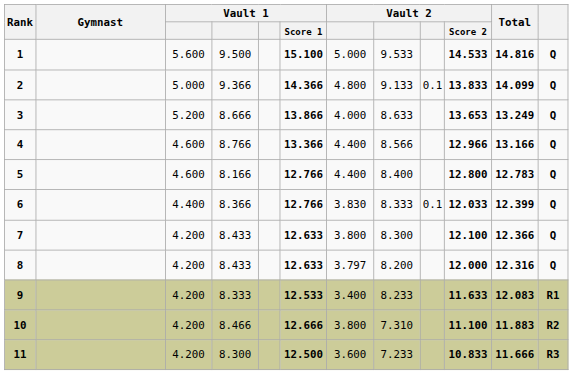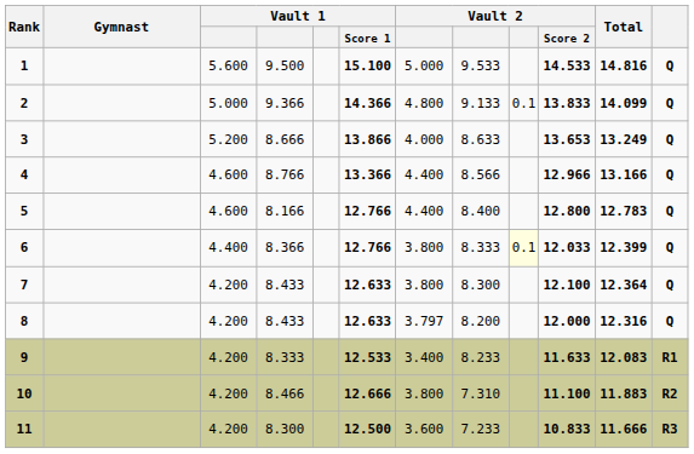 <table style="text-align:center;" class="wikitable sortable">
 <tr>
 <th style="width:15px;" rowspan="2">Rank</th>
 <th style="width:150px;" rowspan="2">Gymnast</th>
 <th colspan="4">Vault 1</th>
 <th colspan="4">Vault 2</th>
 <th style="width:50px;" rowspan="2">Total</th>
 <th style="width:30px;" rowspan="2"><small></small></th>
 </tr>
 <tr>
 <th style="width:50px;"><small></small></th>
 <th style="width:50px;"><small></small></th>
 <th style="width:20px;"><small></small></th>
 <th style="width:50px;"><small>Score 1</small></th>
 <th style="width:50px;"><small></small></th>
 <th style="width:50px;"><small></small></th>
 <th style="width:20px;"><small></small></th>
 <th style="width:50px;"><small>Score 2</small></th>
 </tr>
 <tr>
 <td scope="row" style="text-align:center"><strong>1</strong></td>
 <td style="height:30px; text-align:left;"></td>
 <td>5.600</td>
 <td>9.500</td>
 <td></td>
 <td><strong>15.100</strong></td>
 <td>5.000</td>
 <td>9.533</td>
 <td></td>
 <td><strong>14.533</strong></td>
 <td><strong>14.816</strong></td>
 <td><strong>Q</strong></td>
 </tr>
 <tr>
 <td scope="row" style="text-align:center"><strong>2</strong></td>
 <td style="height:30px; text-align:left;"></td>
 <td>5.000</td>
 <td>9.366</td>
 <td></td>
 <td><strong>14.366</strong></td>
 <td>4.800</td>
 <td>9.133</td>
 <td>0.1</td>
 <td><strong>13.833</strong></td>
 <td><strong>14.099</strong></td>
 <td><strong>Q</strong></td>
 </tr>
 <tr>
 <td scope="row" style="text-align:center"><strong>3</strong></td>
 <td style="height:30px; text-align:left;"></td>
 <td>5.200</td>
 <td>8.666</td>
 <td></td>
 <td><strong>13.866</strong></td>
 <td>4.000</td>
 <td>8.633</td>
 <td></td>
 <td><strong>13.653</strong></td>
 <td><strong>13.249</strong></td>
 <td><strong>Q</strong></td>
 </tr>
 <tr>
 <td scope="row" style="text-align:center"><strong>4</strong></td>
 <td style="height:30px; text-align:left;"></td>
 <td>4.600</td>
 <td>8.766</td>
 <td></td>
 <td><strong>13.366</strong></td>
 <td>4.400</td>
 <td>8.566</td>
 <td></td>
 <td><strong>12.966</strong></td>
 <td><strong>13.166</strong></td>
 <td><strong>Q</strong></td>
 </tr>
 <tr>
 <td scope="row" style="text-align:center"><strong>5</strong></td>
 <td style="height:30px; text-align:left;"></td>
 <td>4.600</td>
 <td>8.166</td>
 <td></td>
 <td><strong>12.766</strong></td>
 <td>4.400</td>
 <td>8.400</td>
 <td></td>
 <td><strong>12.800</strong></td>
 <td><strong>12.783</strong></td>
 <td><strong>Q</strong></td>
 </tr>
 <tr>
 <td scope="row" style="text-align:center"><strong>6</strong></td>
 <td style="height:30px; text-align:left;"></td>
 <td>4.400</td>
 <td>8.366</td>
 <td></td>
 <td><strong>12.766</strong></td>
-<td>3.830</td>
+<td>3.800</td>
 <td>8.333</td>
-<td>0.1</td>
+<td style="background: lightyellow;">0.1</td>
 <td><strong>12.033</strong></td>
 <td><strong>12.399</strong></td>
 <td><strong>Q</strong></td>
 </tr>
 <tr>
 <td scope="row" style="text-align:center"><strong>7</strong></td>
 <td style="height:30px; text-align:left;"></td>
 <td>4.200</td>
 <td>8.433</td>
 <td></td>
 <td><strong>12.633</strong></td>
 <td>3.800</td>
 <td>8.300</td>
 <td></td>
 <td><strong>12.100</strong></td>
-<td><strong>12.366</strong></td>
+<td><strong>12.364</strong></td>
 <td><strong>Q</strong></td>
 </tr>
 <tr>
 <td scope="row" style="text-align:center"><strong>8</strong></td>
 <td style="height:30px; text-align:left;"></td>
 <td>4.200</td>
 <td>8.433</td>
 <td></td>
 <td><strong>12.633</strong></td>
 <td>3.797</td>
 <td>8.200</td>
 <td></td>
 <td><strong>12.000</strong></td>
 <td><strong>12.316</strong></td>
 <td><strong>Q</strong></td>
 </tr>
 <tr style="background:#cccc99;">
 <td scope="row" style="text-align:center"><strong>9</strong></td>
 <td style="height:30px; text-align:left;"></td>
 <td>4.200</td>
 <td>8.333</td>
 <td></td>
 <td><strong>12.533</strong></td>
 <td>3.400</td>
 <td>8.233</td>
 <td></td>
 <td><strong>11.633</strong></td>
 <td><strong>12.083</strong></td>
 <td><strong>R1</strong></td>
 </tr>
 <tr style="background:#cccc99;">
 <td scope="row" style="text-align:center"><strong>10</strong></td>
 <td style="height:30px; text-align:left;"></td>
 <td>4.200</td>
 <td>8.466</td>
 <td></td>
 <td><strong>12.666</strong></td>
 <td>3.800</td>
 <td>7.310</td>
 <td></td>
 <td><strong>11.100</strong></td>
 <td><strong>11.883</strong></td>
 <td><strong>R2</strong></td>
 </tr>
 <tr style="background:#cccc99;">
 <td scope="row" style="text-align:center"><strong>11</strong></td>
 <td style="height:30px; text-align:left;"></td>
 <td>4.200</td>
 <td>8.300</td>
 <td></td>
 <td><strong>12.500</strong></td>
 <td>3.600</td>
 <td>7.233</td>
 <td></td>
 <td><strong>10.833</strong></td>
 <td><strong>11.666</strong></td>
 <td><strong>R3</strong></td>
 </tr>
 </table>
